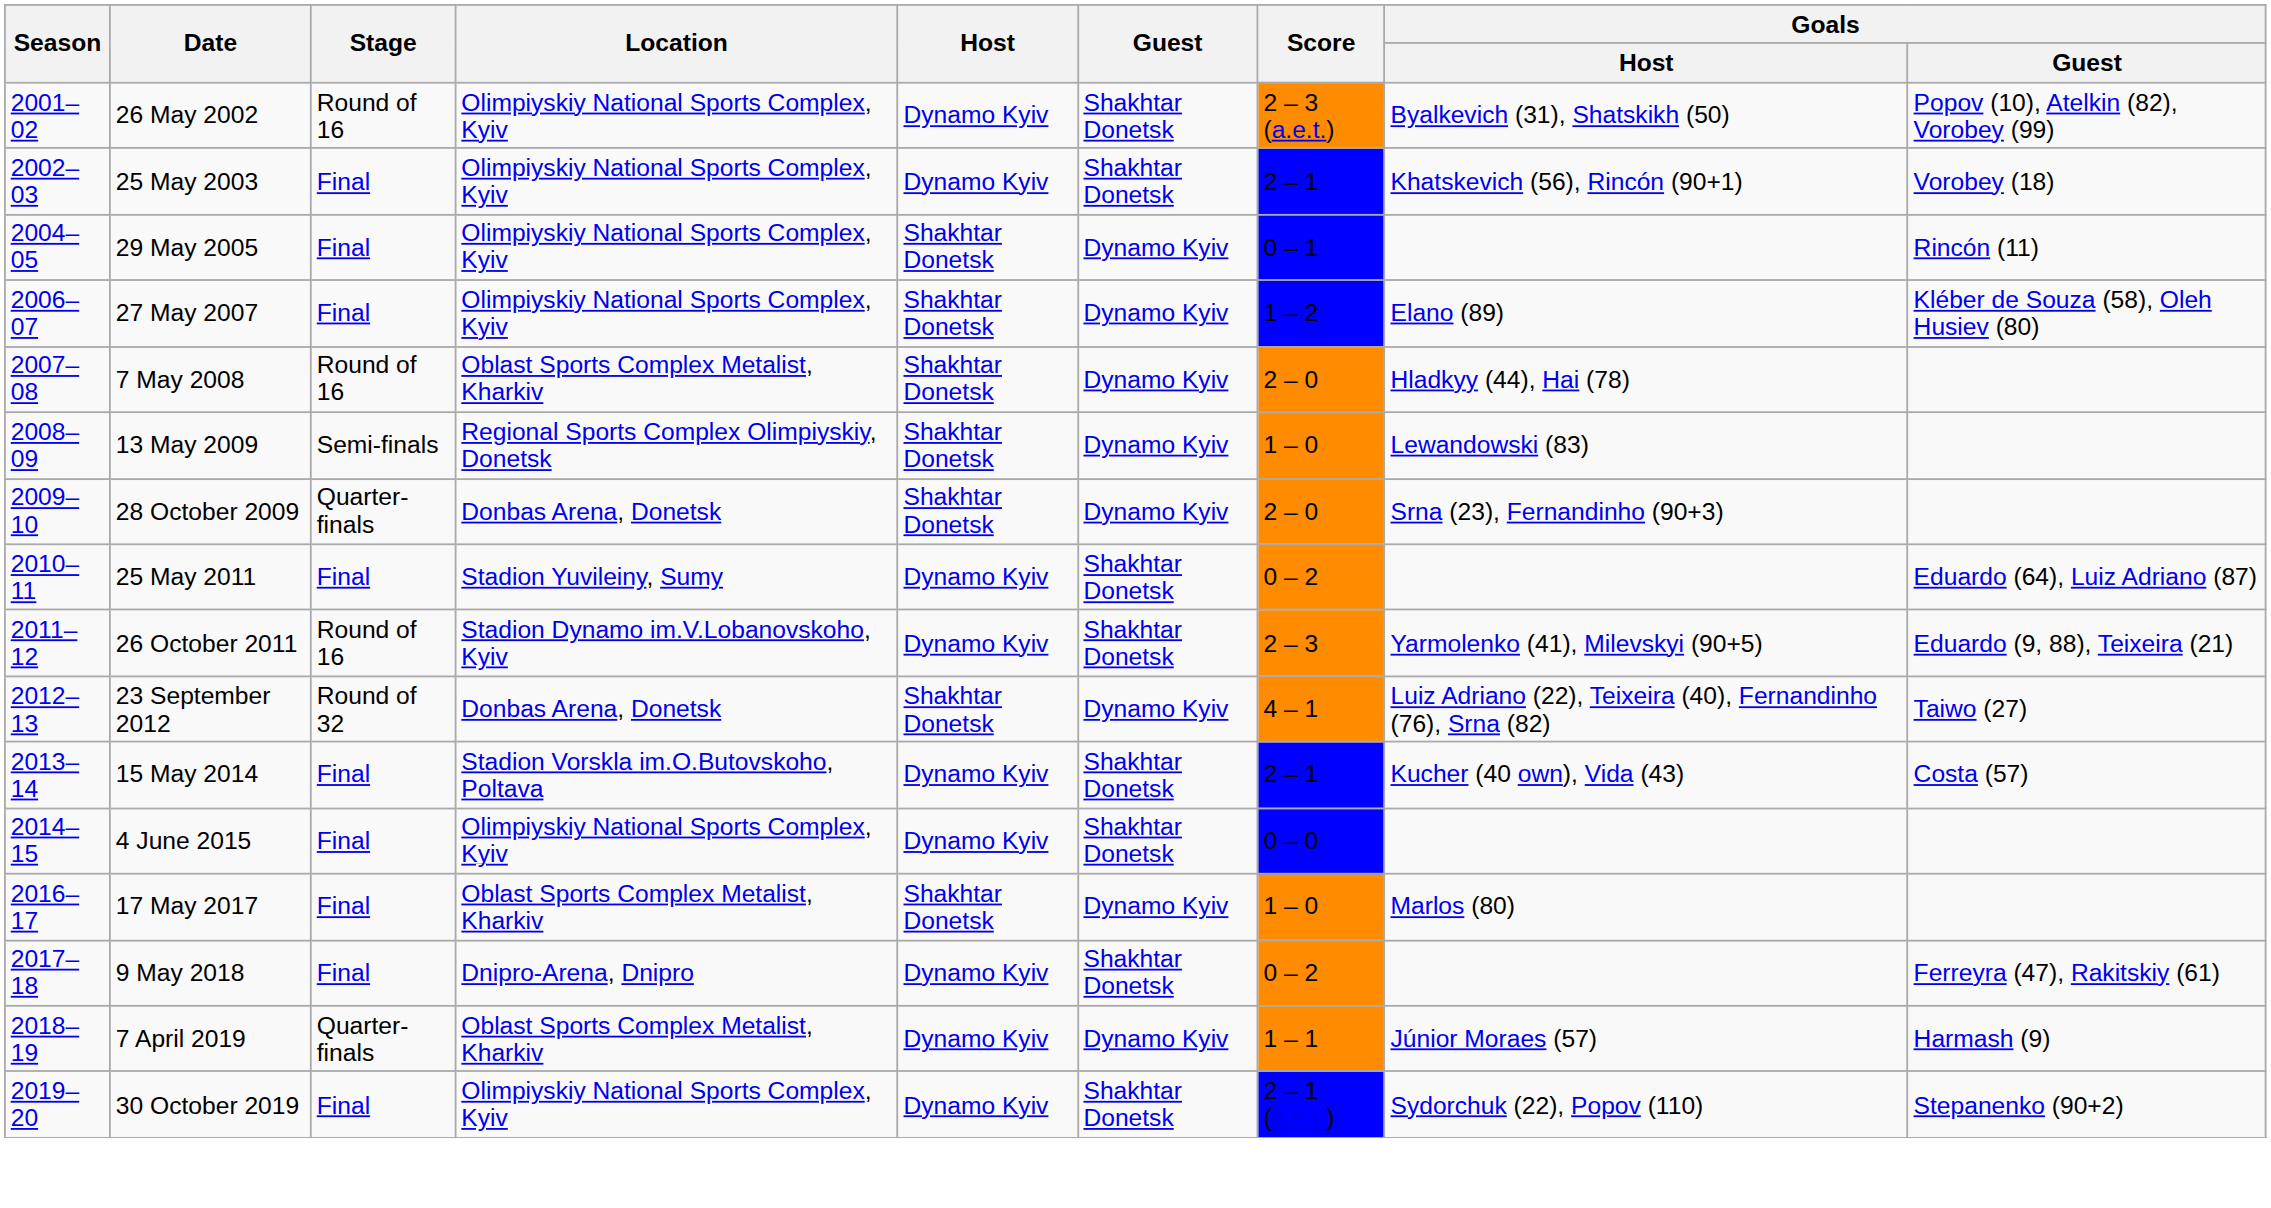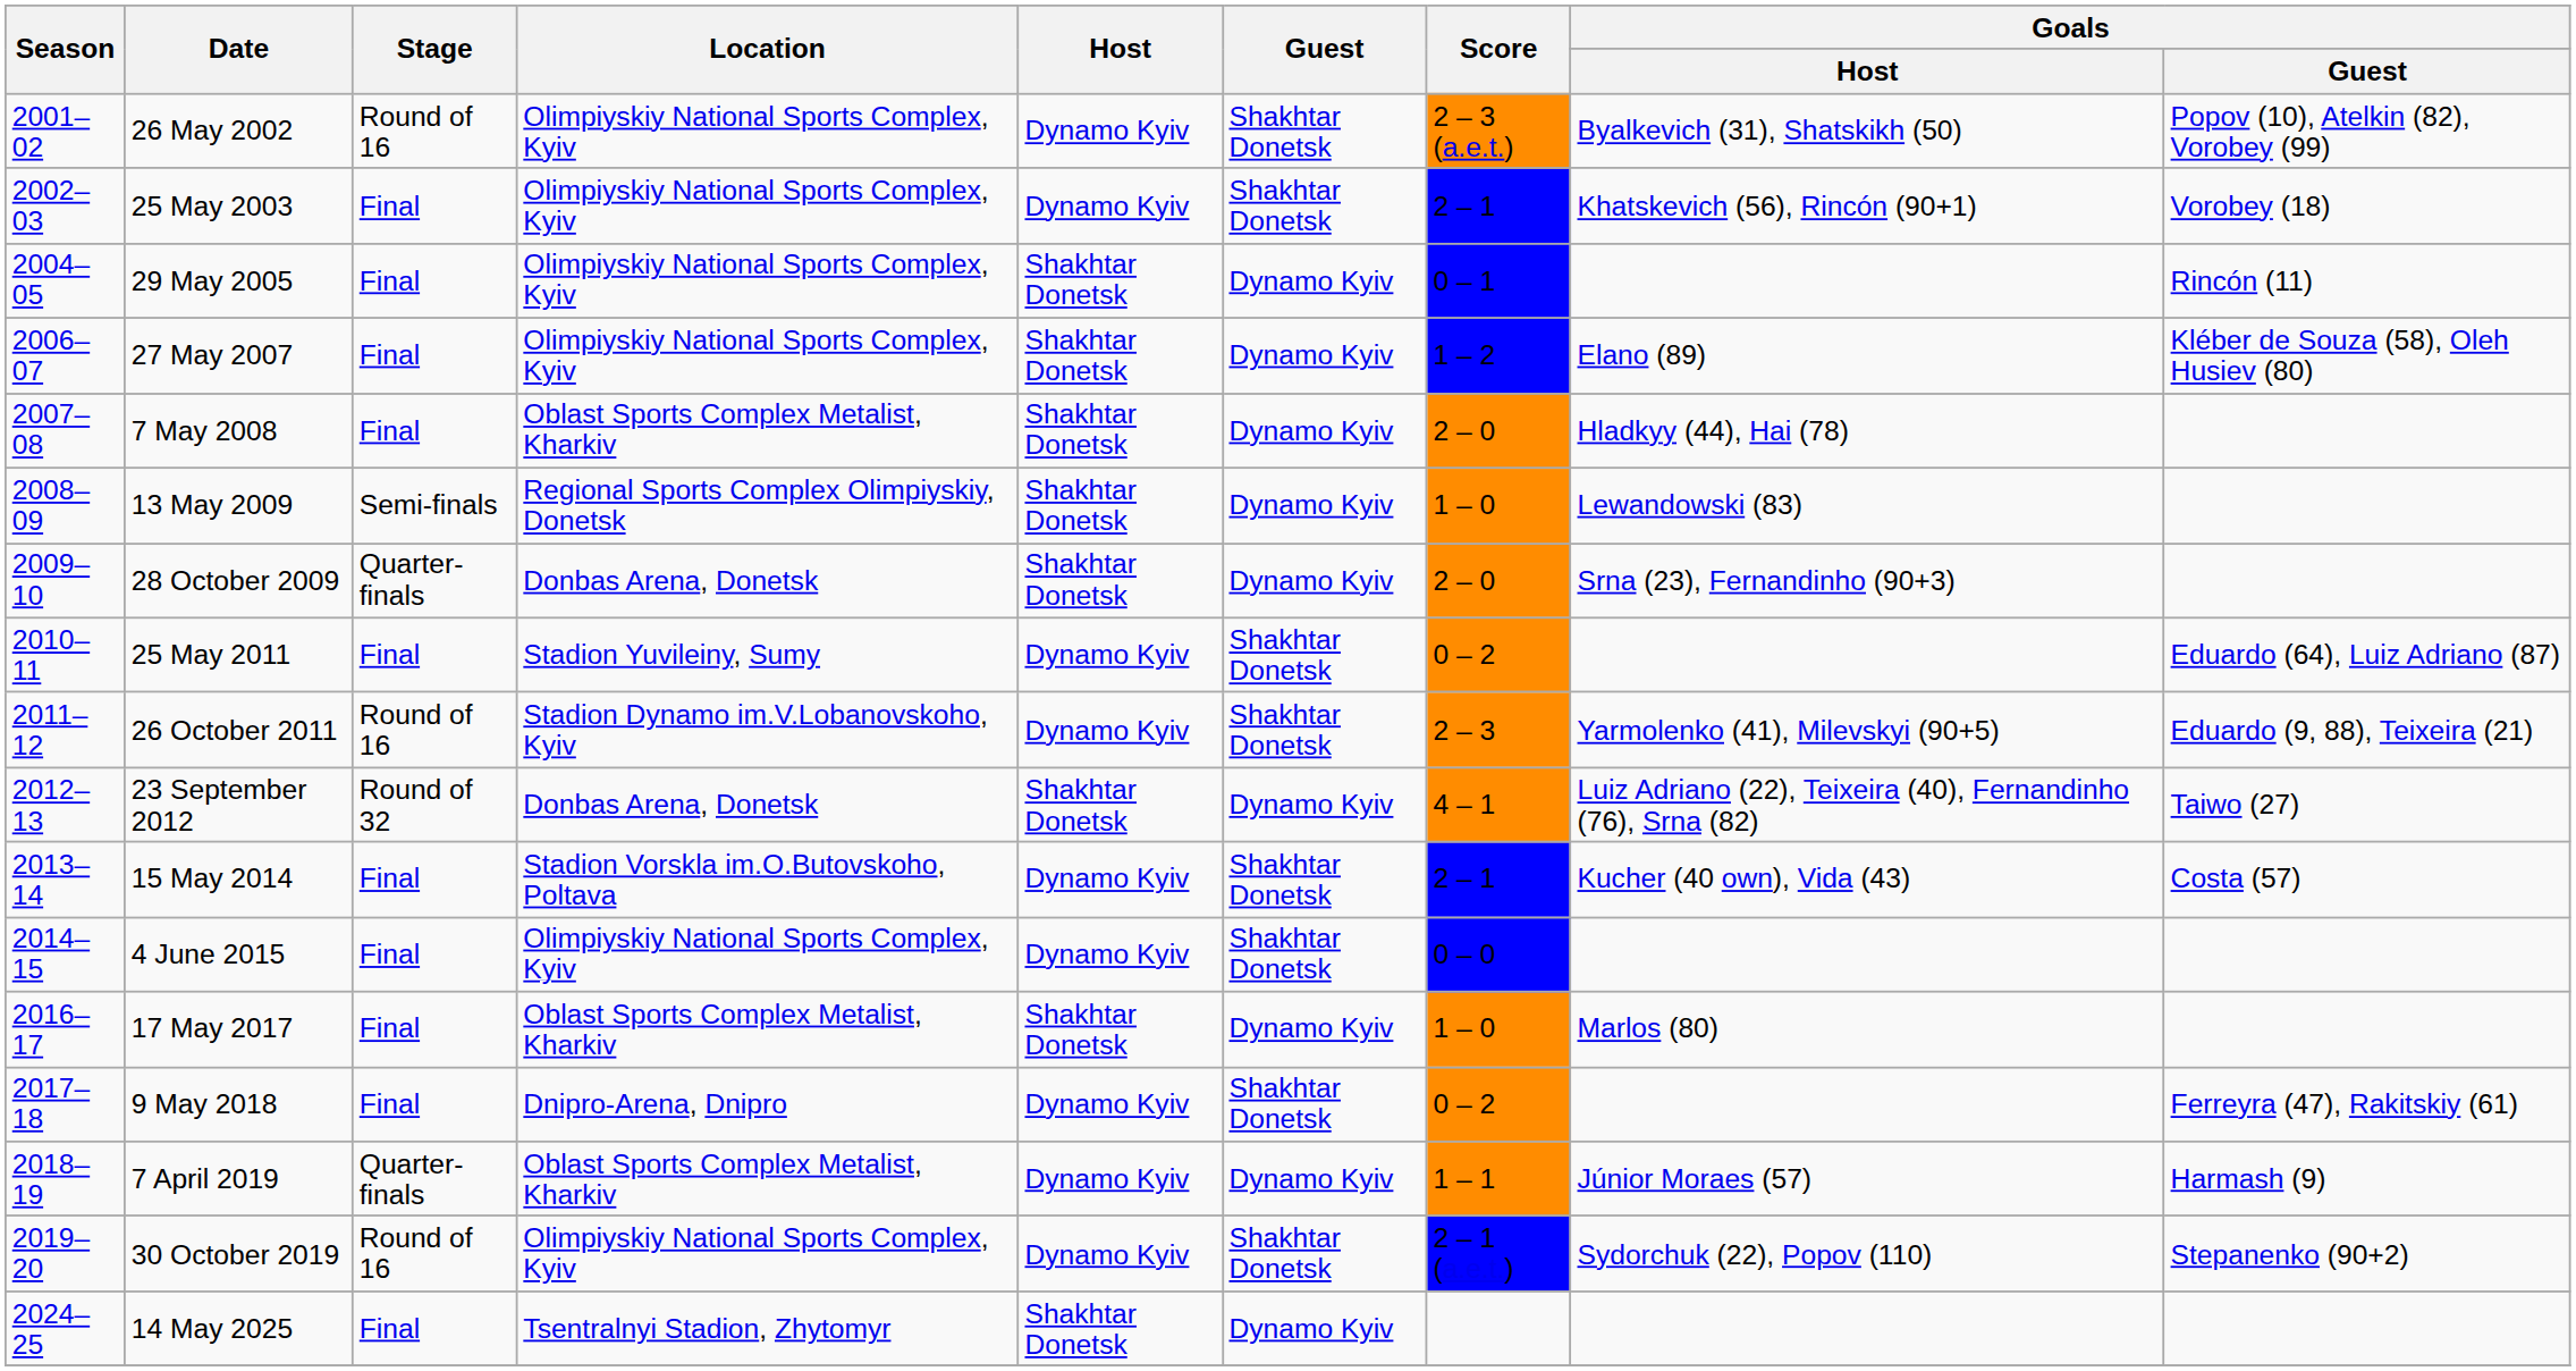 <table class="wikitable collapsible autocollapse" style="text-align:left; font-size:85%">
 <tr>
 <th rowspan=2>Season</th>
 <th rowspan=2>Date</th>
 <th rowspan=2>Stage</th>
 <th rowspan=2>Location</th>
 <th rowspan=2>Host</th>
 <th rowspan=2>Guest</th>
 <th rowspan=2>Score</th>
 <th colspan=2>Goals</th>
 </tr>
 <tr>
 <th>Host</th>
 <th>Guest</th>
 </tr>
 <tr>
 <td><a href='#'>2001–02</a></td>
 <td>26 May 2002</td>
 <td>Round of 16</td>
 <td><a href='#'>Olimpiyskiy National Sports Complex</a>, <a href='#'>Kyiv</a></td>
 <td><a href='#'>Dynamo Kyiv</a></td>
 <td><a href='#'>Shakhtar Donetsk</a></td>
 <td bgcolor=#ff8c00><span>2 – 3 (<a href='#'><span>a.e.t.</span></a>)</span></td>
 <td><a href='#'>Byalkevich</a> (31), <a href='#'>Shatskikh</a> (50)</td>
 <td><a href='#'>Popov</a> (10), <a href='#'>Atelkin</a> (82), <a href='#'>Vorobey</a> (99)</td>
 </tr>
 <tr>
 <td><a href='#'>2002–03</a></td>
 <td>25 May 2003</td>
 <td><a href='#'>Final</a></td>
 <td><a href='#'>Olimpiyskiy National Sports Complex</a>, <a href='#'>Kyiv</a></td>
 <td><a href='#'>Dynamo Kyiv</a></td>
 <td><a href='#'>Shakhtar Donetsk</a></td>
 <td bgcolor=#0000ff><span>2 – 1</span></td>
 <td><a href='#'>Khatskevich</a> (56), <a href='#'>Rincón</a> (90+1)</td>
 <td><a href='#'>Vorobey</a> (18)</td>
 </tr>
 <tr>
 <td><a href='#'>2004–05</a></td>
 <td>29 May 2005</td>
 <td><a href='#'>Final</a></td>
 <td><a href='#'>Olimpiyskiy National Sports Complex</a>, <a href='#'>Kyiv</a></td>
 <td><a href='#'>Shakhtar Donetsk</a></td>
 <td><a href='#'>Dynamo Kyiv</a></td>
 <td bgcolor=#0000ff><span>0 – 1</span></td>
 <td></td>
 <td><a href='#'>Rincón</a> (11)</td>
 </tr>
 <tr>
 <td><a href='#'>2006–07</a></td>
 <td>27 May 2007</td>
 <td><a href='#'>Final</a></td>
 <td><a href='#'>Olimpiyskiy National Sports Complex</a>, <a href='#'>Kyiv</a></td>
 <td><a href='#'>Shakhtar Donetsk</a></td>
 <td><a href='#'>Dynamo Kyiv</a></td>
 <td bgcolor=#0000ff><span>1 – 2</span></td>
 <td><a href='#'>Elano</a> (89)</td>
 <td><a href='#'>Kléber de Souza</a> (58), <a href='#'>Oleh Husiev</a> (80)</td>
 </tr>
 <tr>
 <td><a href='#'>2007–08</a></td>
 <td>7 May 2008</td>
-<td>Round of 16</td>
+<td><a href='#'>Final</a></td>
 <td><a href='#'>Oblast Sports Complex Metalist</a>, <a href='#'>Kharkiv</a></td>
 <td><a href='#'>Shakhtar Donetsk</a></td>
 <td><a href='#'>Dynamo Kyiv</a></td>
 <td bgcolor=#ff8c00><span>2 – 0</span></td>
 <td><a href='#'>Hladkyy</a> (44), <a href='#'>Hai</a> (78)</td>
 <td></td>
 </tr>
 <tr>
 <td><a href='#'>2008–09</a></td>
 <td>13 May 2009</td>
 <td>Semi-finals</td>
 <td><a href='#'>Regional Sports Complex Olimpiyskiy</a>, <a href='#'>Donetsk</a></td>
 <td><a href='#'>Shakhtar Donetsk</a></td>
 <td><a href='#'>Dynamo Kyiv</a></td>
 <td bgcolor=#ff8c00><span>1 – 0</span></td>
 <td><a href='#'>Lewandowski</a> (83)</td>
 <td></td>
 </tr>
 <tr>
 <td><a href='#'>2009–10</a></td>
 <td>28 October 2009</td>
 <td>Quarter-finals</td>
 <td><a href='#'>Donbas Arena</a>, <a href='#'>Donetsk</a></td>
 <td><a href='#'>Shakhtar Donetsk</a></td>
 <td><a href='#'>Dynamo Kyiv</a></td>
 <td bgcolor=#ff8c00><span>2 – 0</span></td>
 <td><a href='#'>Srna</a> (23), <a href='#'>Fernandinho</a> (90+3)</td>
 <td></td>
 </tr>
 <tr>
 <td><a href='#'>2010–11</a></td>
 <td>25 May 2011</td>
 <td><a href='#'>Final</a></td>
 <td><a href='#'>Stadion Yuvileiny</a>, <a href='#'>Sumy</a></td>
 <td><a href='#'>Dynamo Kyiv</a></td>
 <td><a href='#'>Shakhtar Donetsk</a></td>
 <td bgcolor=#ff8c00><span>0 – 2</span></td>
 <td></td>
 <td><a href='#'>Eduardo</a> (64), <a href='#'>Luiz Adriano</a> (87)</td>
 </tr>
 <tr>
 <td><a href='#'>2011–12</a></td>
 <td>26 October 2011</td>
 <td>Round of 16</td>
 <td><a href='#'>Stadion Dynamo im.V.Lobanovskoho</a>, <a href='#'>Kyiv</a></td>
 <td><a href='#'>Dynamo Kyiv</a></td>
 <td><a href='#'>Shakhtar Donetsk</a></td>
 <td bgcolor=#ff8c00><span>2 – 3</span></td>
 <td><a href='#'>Yarmolenko</a> (41), <a href='#'>Milevskyi</a> (90+5)</td>
 <td><a href='#'>Eduardo</a> (9, 88), <a href='#'>Teixeira</a> (21)</td>
 </tr>
 <tr>
 <td><a href='#'>2012–13</a></td>
 <td>23 September 2012</td>
 <td>Round of 32</td>
 <td><a href='#'>Donbas Arena</a>, <a href='#'>Donetsk</a></td>
 <td><a href='#'>Shakhtar Donetsk</a></td>
 <td><a href='#'>Dynamo Kyiv</a></td>
 <td bgcolor=#ff8c00><span>4 – 1</span></td>
 <td><a href='#'>Luiz Adriano</a> (22), <a href='#'>Teixeira</a> (40), <a href='#'>Fernandinho</a> (76), <a href='#'>Srna</a> (82)</td>
 <td><a href='#'>Taiwo</a> (27)</td>
 </tr>
 <tr>
 <td><a href='#'>2013–14</a></td>
 <td>15 May 2014</td>
 <td><a href='#'>Final</a></td>
 <td><a href='#'>Stadion Vorskla im.O.Butovskoho</a>, <a href='#'>Poltava</a></td>
 <td><a href='#'>Dynamo Kyiv</a></td>
 <td><a href='#'>Shakhtar Donetsk</a></td>
 <td bgcolor=#0000ff><span>2 – 1</span></td>
 <td><a href='#'>Kucher</a> (40 <a href='#'>own</a>), <a href='#'>Vida</a> (43)</td>
 <td><a href='#'>Costa</a> (57)</td>
 </tr>
 <tr>
 <td><a href='#'>2014–15</a></td>
 <td>4 June 2015</td>
 <td><a href='#'>Final</a></td>
 <td><a href='#'>Olimpiyskiy National Sports Complex</a>, <a href='#'>Kyiv</a></td>
 <td><a href='#'>Dynamo Kyiv</a></td>
 <td><a href='#'>Shakhtar Donetsk</a></td>
 <td bgcolor=#0000ff><span>0 – 0<br></span></td>
 <td></td>
 <td></td>
 </tr>
 <tr>
 <td><a href='#'>2016–17</a></td>
 <td>17 May 2017</td>
 <td><a href='#'>Final</a></td>
 <td><a href='#'>Oblast Sports Complex Metalist</a>, <a href='#'>Kharkiv</a></td>
 <td><a href='#'>Shakhtar Donetsk</a></td>
 <td><a href='#'>Dynamo Kyiv</a></td>
 <td bgcolor=#ff8c00><span>1 – 0</span></td>
 <td><a href='#'>Marlos</a> (80)</td>
 <td></td>
 </tr>
 <tr>
 <td><a href='#'>2017–18</a></td>
 <td>9 May 2018</td>
 <td><a href='#'>Final</a></td>
 <td><a href='#'>Dnipro-Arena</a>, <a href='#'>Dnipro</a></td>
 <td><a href='#'>Dynamo Kyiv</a></td>
 <td><a href='#'>Shakhtar Donetsk</a></td>
 <td bgcolor=#ff8c00><span>0 – 2</span></td>
 <td></td>
 <td><a href='#'>Ferreyra</a> (47), <a href='#'>Rakitskiy</a> (61)</td>
 </tr>
 <tr>
 <td><a href='#'>2018–19</a></td>
 <td>7 April 2019</td>
 <td>Quarter-finals</td>
 <td><a href='#'>Oblast Sports Complex Metalist</a>, <a href='#'>Kharkiv</a></td>
 <td><a href='#'>Dynamo Kyiv</a></td>
 <td><a href='#'>Dynamo Kyiv</a></td>
 <td bgcolor=#ff8c00><span>1 – 1<br></span></td>
 <td><a href='#'>Júnior Moraes</a> (57)</td>
 <td><a href='#'>Harmash</a> (9)</td>
 </tr>
 <tr>
 <td><a href='#'>2019–20</a></td>
 <td>30 October 2019</td>
-<td><a href='#'>Final</a></td>
+<td>Round of 16</td>
 <td><a href='#'>Olimpiyskiy National Sports Complex</a>, <a href='#'>Kyiv</a></td>
 <td><a href='#'>Dynamo Kyiv</a></td>
 <td><a href='#'>Shakhtar Donetsk</a></td>
 <td bgcolor=#0000ff><span>2 – 1 (<a href='#'><span>a.e.t.</span></a>)</span></td>
 <td><a href='#'>Sydorchuk</a> (22), <a href='#'>Popov</a> (110)</td>
 <td><a href='#'>Stepanenko</a> (90+2)</td>
 </tr>
 <tr>
+<td><a href='#'>2024–25</a></td>
+<td>14 May 2025</td>
+<td><a href='#'>Final</a></td>
+<td><a href='#'>Tsentralnyi Stadion</a>, <a href='#'>Zhytomyr</a></td>
+<td><a href='#'>Shakhtar Donetsk</a></td>
+<td><a href='#'>Dynamo Kyiv</a></td>
+<td bgcolor=></td>
+<td></td>
+<td></td>
+</tr>
+<tr>
 </tr>
 </table>
